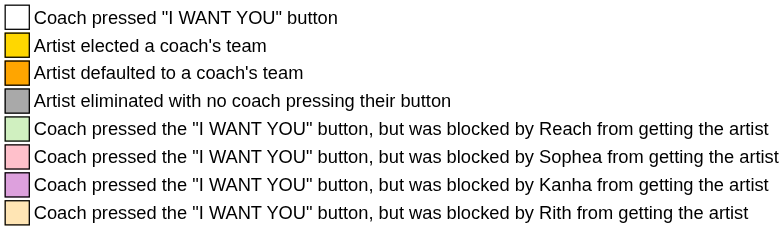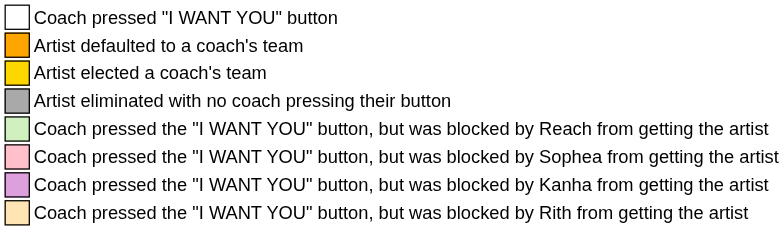 <table class="toccolours" style="font-size: 90%; white-space: nowrap;">
 <tr>
 <td style="background:white; border:1px solid black;"> <strong></strong> </td>
 <td>Coach pressed "I WANT YOU" button</td>
 </tr>
 <tr>
+<td style="background:orange; border:1px solid black;">    </td>
+<td>Artist defaulted to a coach's team</td>
+</tr>
+<tr>
 <td style="background:gold; border:1px solid black;">    </td>
 <td style="padding-right: 8px">Artist elected a coach's team</td>
-</tr>
-<tr>
-<td style="background:orange; border:1px solid black;">    </td>
-<td>Artist defaulted to a coach's team</td>
 </tr>
 <tr>
 <td style="background:darkgrey; border:1px solid black;">    </td>
 <td>Artist eliminated with no coach pressing their button</td>
 </tr>
 <tr>
 <td style="background:#d0f0c0; border:1px solid black;"> <strong></strong></td>
 <td>Coach pressed the "I WANT YOU" button, but was blocked by Reach from getting the artist</td>
 </tr>
 <tr>
 <td style="background:pink; border:1px solid black;"> <strong></strong></td>
 <td>Coach pressed the "I WANT YOU" button, but was blocked by Sophea from getting the artist</td>
 </tr>
 <tr>
 <td style="background:#dda0dd; border:1px solid black;"> <strong></strong></td>
 <td>Coach pressed the "I WANT YOU" button, but was blocked by Kanha from getting the artist</td>
 </tr>
 <tr>
 <td style="background:#ffe5b4; border:1px solid black;"> <strong></strong></td>
 <td>Coach pressed the "I WANT YOU" button, but was blocked by Rith from getting the artist</td>
 </tr>
 </table>
